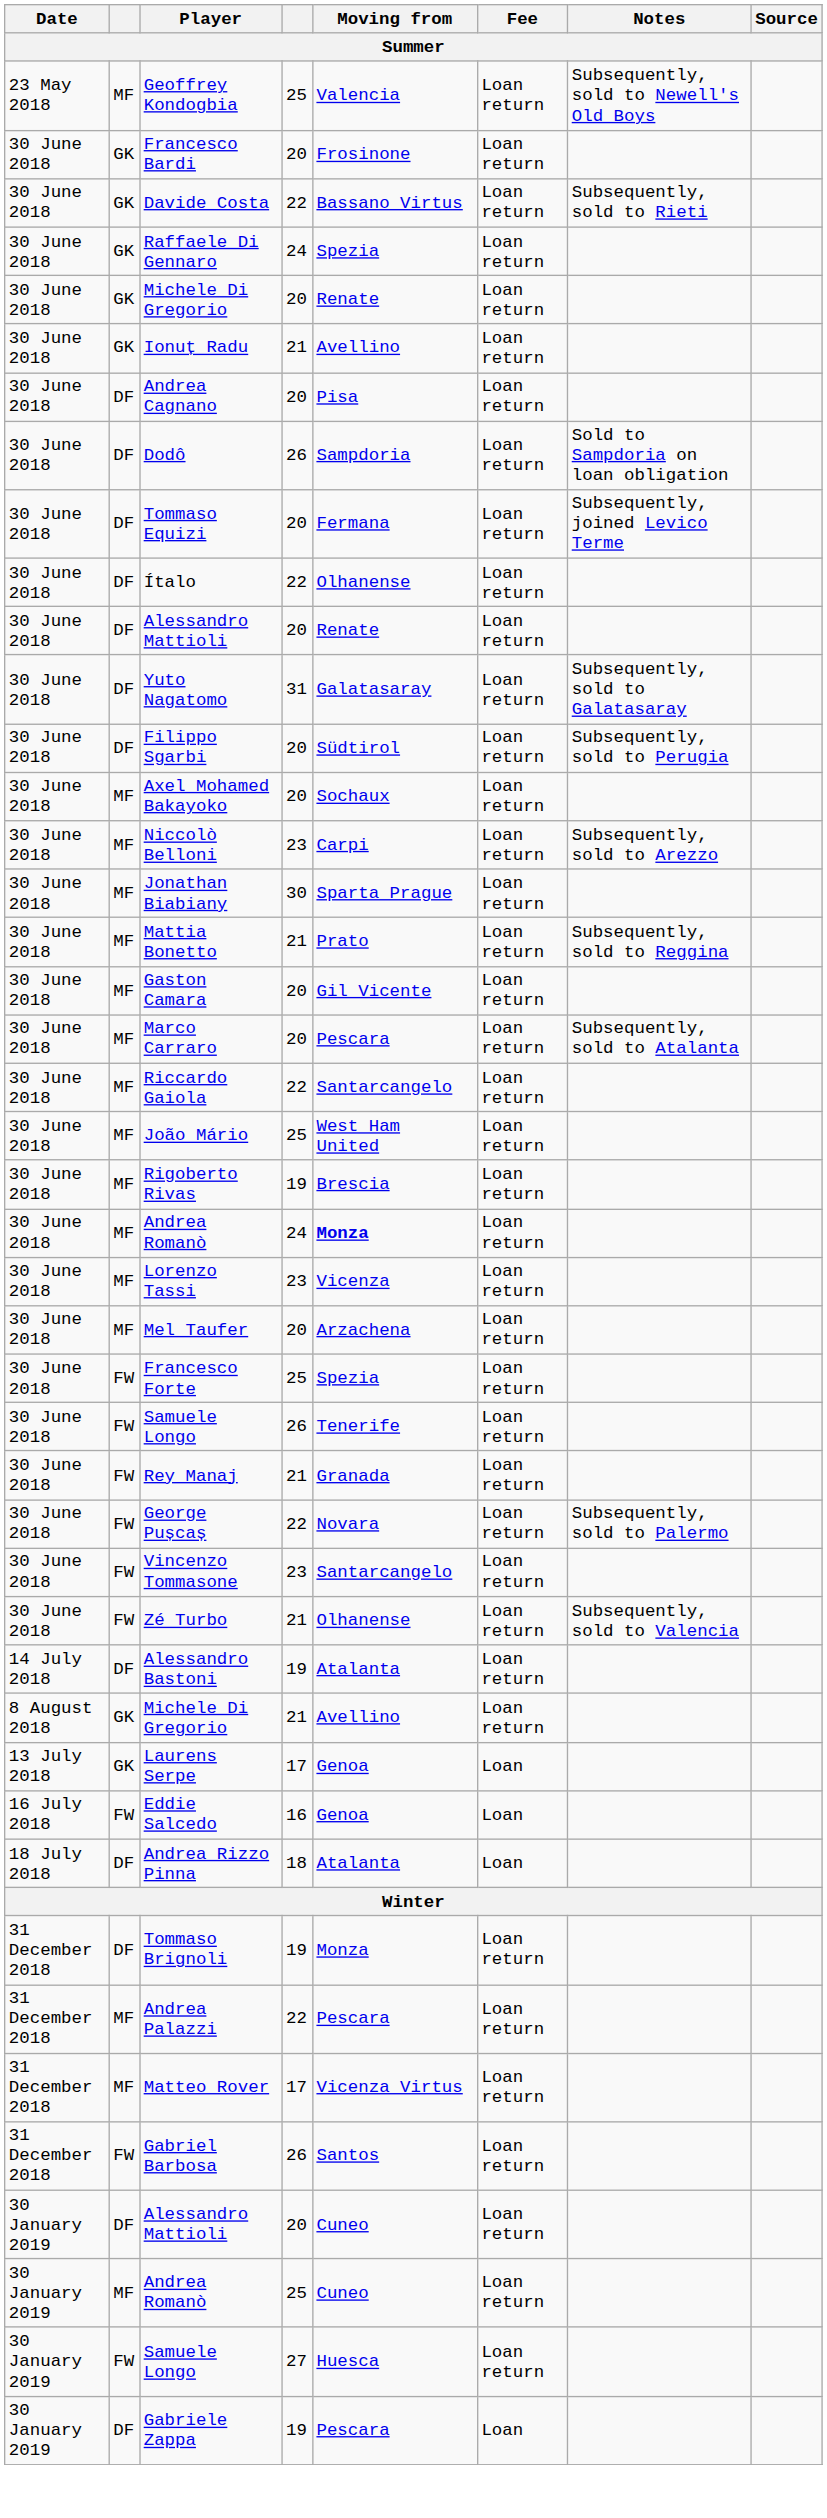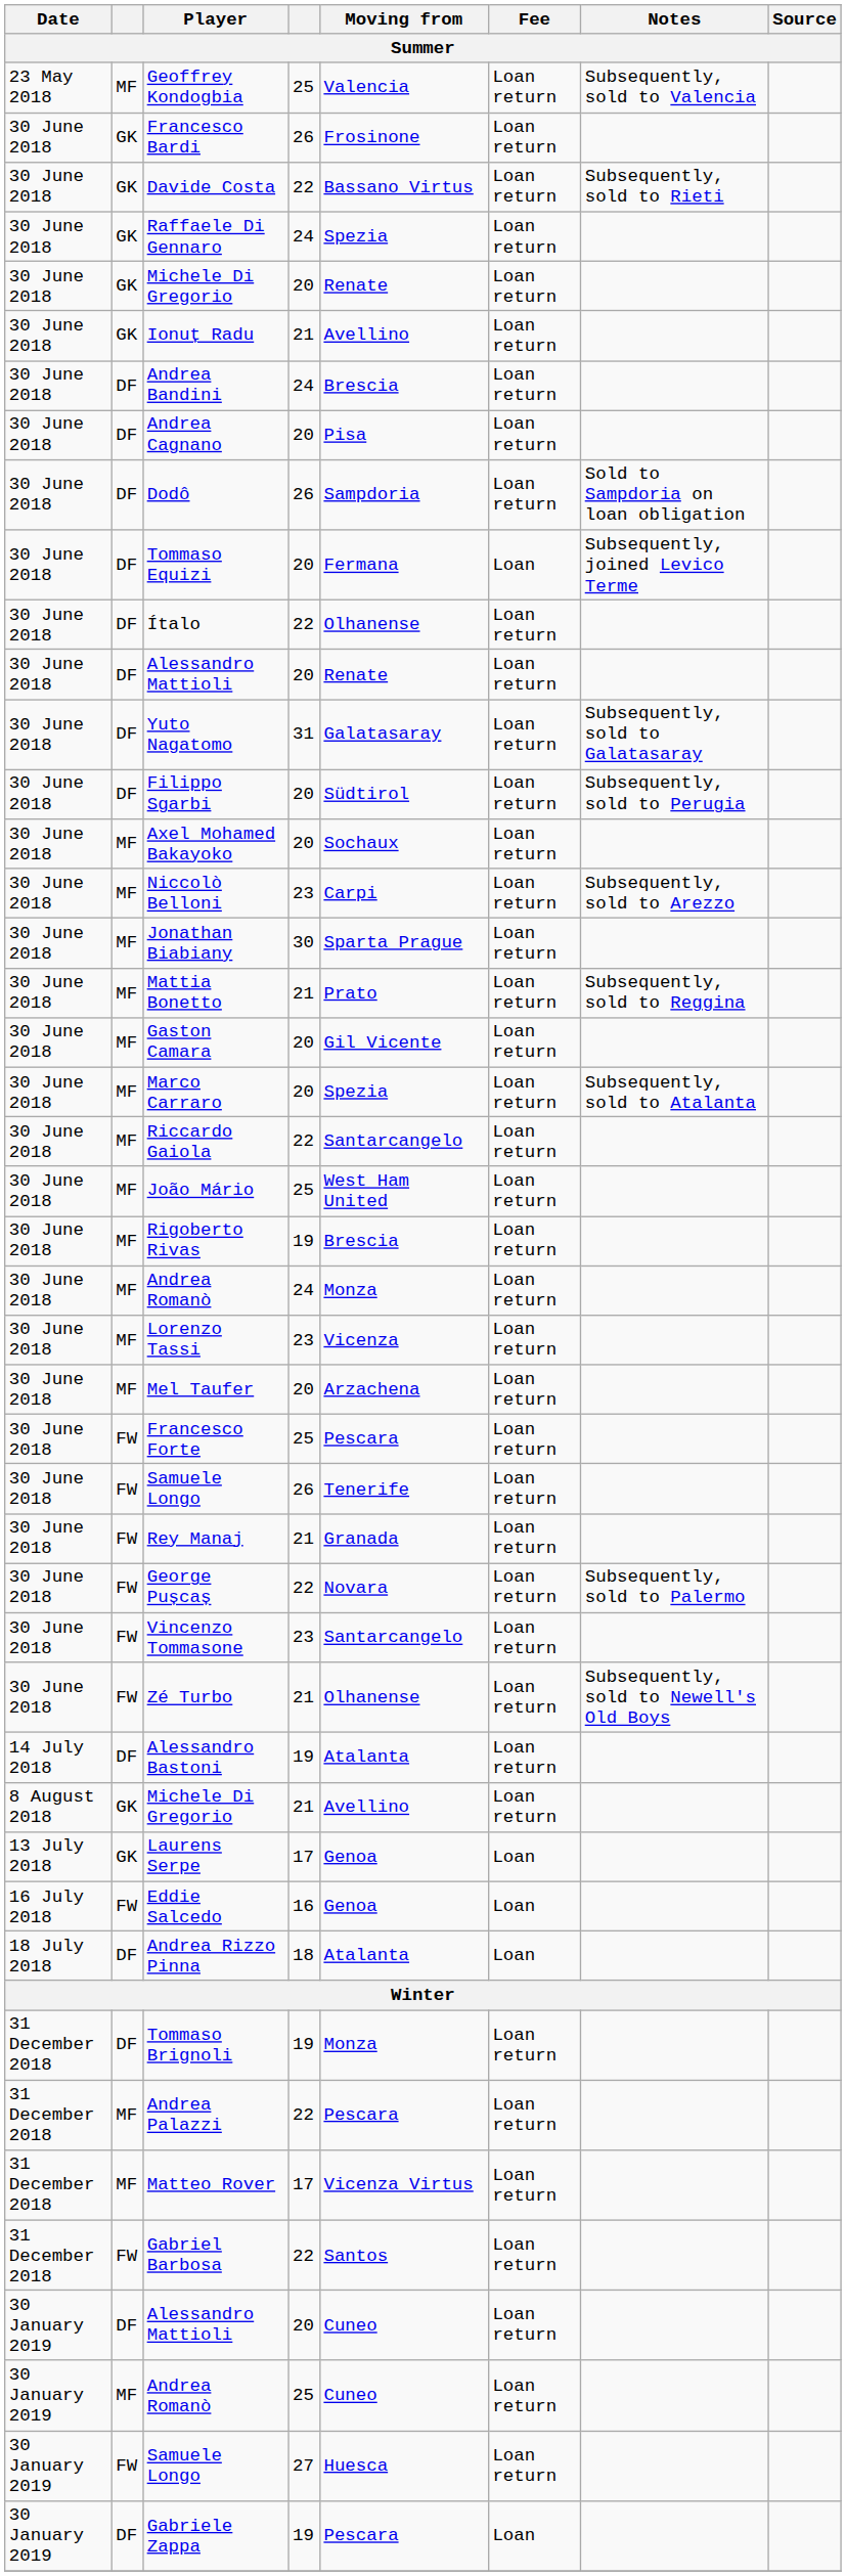 <table class="wikitable collapsible collapsed sortable">
 <tr>
 <th style="width:110px;">Date</th>
 <th style="width:20px;"></th>
 <th style="width:190px;">Player</th>
 <th style="width:20px;"></th>
 <th style="width:180px;">Moving from</th>
 <th style="width:120px;" class="unsortable">Fee</th>
 <th style="width:250px;" class="unsortable">Notes</th>
 <th style="width:20px;">Source</th>
 </tr>
 <tr>
 <th colspan=8>Summer</th>
 </tr>
 <tr>
 <td>23 May 2018</td>
 <td>MF</td>
 <td> <a href='#'>Geoffrey Kondogbia</a></td>
 <td>25</td>
 <td> <a href='#'>Valencia</a></td>
 <td>Loan return</td>
-<td>Subsequently, sold to <a href='#'>Newell's Old Boys</a></td>
+<td>Subsequently, sold to <a href='#'>Valencia</a></td>
 <td></td>
 </tr>
 <tr>
 <td>30 June 2018</td>
 <td>GK</td>
 <td> <a href='#'>Francesco Bardi</a></td>
-<td>20</td>
+<td>26</td>
 <td> <a href='#'>Frosinone</a></td>
 <td>Loan return</td>
 <td></td>
 <td></td>
 </tr>
 <tr>
 <td>30 June 2018</td>
 <td>GK</td>
 <td> <a href='#'>Davide Costa</a></td>
 <td>22</td>
 <td> <a href='#'>Bassano Virtus</a></td>
 <td>Loan return</td>
 <td>Subsequently, sold to <a href='#'>Rieti</a></td>
 <td></td>
 </tr>
 <tr>
 <td>30 June 2018</td>
 <td>GK</td>
 <td> <a href='#'>Raffaele Di Gennaro</a></td>
 <td>24</td>
 <td> <a href='#'>Spezia</a></td>
 <td>Loan return</td>
 <td></td>
 <td></td>
 </tr>
 <tr>
 <td>30 June 2018</td>
 <td>GK</td>
 <td> <a href='#'>Michele Di Gregorio</a></td>
 <td>20</td>
 <td> <a href='#'>Renate</a></td>
 <td>Loan return</td>
 <td></td>
 <td></td>
 </tr>
 <tr>
 <td>30 June 2018</td>
 <td>GK</td>
 <td> <a href='#'>Ionuț Radu</a></td>
 <td>21</td>
 <td> <a href='#'>Avellino</a></td>
 <td>Loan return</td>
 <td></td>
 <td></td>
 </tr>
 <tr>
 <td>30 June 2018</td>
 <td>DF</td>
+<td> <a href='#'>Andrea Bandini</a></td>
+<td>24</td>
+<td> <a href='#'>Brescia</a></td>
+<td>Loan return</td>
+<td></td>
+<td></td>
+</tr>
+<tr>
+<td>30 June 2018</td>
+<td>DF</td>
 <td> <a href='#'>Andrea Cagnano</a></td>
 <td>20</td>
 <td> <a href='#'>Pisa</a></td>
 <td>Loan return</td>
 <td></td>
 <td></td>
 </tr>
 <tr>
 <td>30 June 2018</td>
 <td>DF</td>
 <td> <a href='#'>Dodô</a></td>
 <td>26</td>
 <td> <a href='#'>Sampdoria</a></td>
 <td>Loan return</td>
 <td>Sold to <a href='#'>Sampdoria</a> on loan obligation</td>
 <td></td>
 </tr>
 <tr>
 <td>30 June 2018</td>
 <td>DF</td>
 <td> <a href='#'>Tommaso Equizi</a></td>
 <td>20</td>
 <td> <a href='#'>Fermana</a></td>
-<td>Loan return</td>
+<td>Loan</td>
 <td>Subsequently, joined <a href='#'>Levico Terme</a></td>
 <td></td>
 </tr>
 <tr>
 <td>30 June 2018</td>
 <td>DF</td>
 <td> Ítalo</td>
 <td>22</td>
 <td> <a href='#'>Olhanense</a></td>
 <td>Loan return</td>
 <td></td>
 <td></td>
 </tr>
 <tr>
 <td>30 June 2018</td>
 <td>DF</td>
 <td> <a href='#'>Alessandro Mattioli</a></td>
 <td>20</td>
 <td> <a href='#'>Renate</a></td>
 <td>Loan return</td>
 <td></td>
 <td></td>
 </tr>
 <tr>
 <td>30 June 2018</td>
 <td>DF</td>
 <td> <a href='#'>Yuto Nagatomo</a></td>
 <td>31</td>
 <td> <a href='#'>Galatasaray</a></td>
 <td>Loan return</td>
 <td>Subsequently, sold to <a href='#'>Galatasaray</a></td>
 <td></td>
 </tr>
 <tr>
 <td>30 June 2018</td>
 <td>DF</td>
 <td> <a href='#'>Filippo Sgarbi</a></td>
 <td>20</td>
 <td> <a href='#'>Südtirol</a></td>
 <td>Loan return</td>
 <td>Subsequently, sold to <a href='#'>Perugia</a></td>
 <td></td>
 </tr>
 <tr>
 <td>30 June 2018</td>
 <td>MF</td>
 <td> <a href='#'>Axel Mohamed Bakayoko</a></td>
 <td>20</td>
 <td> <a href='#'>Sochaux</a></td>
 <td>Loan return</td>
 <td></td>
 <td></td>
 </tr>
 <tr>
 <td>30 June 2018</td>
 <td>MF</td>
 <td> <a href='#'>Niccolò Belloni</a></td>
 <td>23</td>
 <td> <a href='#'>Carpi</a></td>
 <td>Loan return</td>
 <td>Subsequently, sold to <a href='#'>Arezzo</a></td>
 <td></td>
 </tr>
 <tr>
 <td>30 June 2018</td>
 <td>MF</td>
 <td> <a href='#'>Jonathan Biabiany</a></td>
 <td>30</td>
 <td> <a href='#'>Sparta Prague</a></td>
 <td>Loan return</td>
 <td></td>
 <td></td>
 </tr>
 <tr>
 <td>30 June 2018</td>
 <td>MF</td>
 <td> <a href='#'>Mattia Bonetto</a></td>
 <td>21</td>
 <td> <a href='#'>Prato</a></td>
 <td>Loan return</td>
 <td>Subsequently, sold to <a href='#'>Reggina</a></td>
 <td></td>
 </tr>
 <tr>
 <td>30 June 2018</td>
 <td>MF</td>
 <td> <a href='#'>Gaston Camara</a></td>
 <td>20</td>
 <td> <a href='#'>Gil Vicente</a></td>
 <td>Loan return</td>
 <td></td>
 <td></td>
 </tr>
 <tr>
 <td>30 June 2018</td>
 <td>MF</td>
 <td> <a href='#'>Marco Carraro</a></td>
 <td>20</td>
-<td> <a href='#'>Pescara</a></td>
+<td> <a href='#'>Spezia</a></td>
 <td>Loan return</td>
 <td>Subsequently, sold to <a href='#'>Atalanta</a></td>
 <td></td>
 </tr>
 <tr>
 <td>30 June 2018</td>
 <td>MF</td>
 <td> <a href='#'>Riccardo Gaiola</a></td>
 <td>22</td>
 <td> <a href='#'>Santarcangelo</a></td>
 <td>Loan return</td>
 <td></td>
 <td></td>
 </tr>
 <tr>
 <td>30 June 2018</td>
 <td>MF</td>
 <td> <a href='#'>João Mário</a></td>
 <td>25</td>
 <td> <a href='#'>West Ham United</a></td>
 <td>Loan return</td>
 <td></td>
 <td></td>
 </tr>
 <tr>
 <td>30 June 2018</td>
 <td>MF</td>
 <td> <a href='#'>Rigoberto Rivas</a></td>
 <td>19</td>
 <td> <a href='#'>Brescia</a></td>
 <td>Loan return</td>
 <td></td>
 <td></td>
 </tr>
 <tr>
 <td>30 June 2018</td>
 <td>MF</td>
 <td> <a href='#'>Andrea Romanò</a></td>
 <td>24</td>
-<td><strong> <a href='#'>Monza</a></strong></td>
+<td> <a href='#'>Monza</a></td>
 <td>Loan return</td>
 <td></td>
 <td></td>
 </tr>
 <tr>
 <td>30 June 2018</td>
 <td>MF</td>
 <td> <a href='#'>Lorenzo Tassi</a></td>
 <td>23</td>
 <td> <a href='#'>Vicenza</a></td>
 <td>Loan return</td>
 <td></td>
 <td></td>
 </tr>
 <tr>
 <td>30 June 2018</td>
 <td>MF</td>
 <td> <a href='#'>Mel Taufer</a></td>
 <td>20</td>
 <td> <a href='#'>Arzachena</a></td>
 <td>Loan return</td>
 <td></td>
 <td></td>
 </tr>
 <tr>
 <td>30 June 2018</td>
 <td>FW</td>
 <td> <a href='#'>Francesco Forte</a></td>
 <td>25</td>
-<td> <a href='#'>Spezia</a></td>
+<td> <a href='#'>Pescara</a></td>
 <td>Loan return</td>
 <td></td>
 <td></td>
 </tr>
 <tr>
 <td>30 June 2018</td>
 <td>FW</td>
 <td> <a href='#'>Samuele Longo</a></td>
 <td>26</td>
 <td> <a href='#'>Tenerife</a></td>
 <td>Loan return</td>
 <td></td>
 <td></td>
 </tr>
 <tr>
 <td>30 June 2018</td>
 <td>FW</td>
 <td> <a href='#'>Rey Manaj</a></td>
 <td>21</td>
 <td> <a href='#'>Granada</a></td>
 <td>Loan return</td>
 <td></td>
 <td></td>
 </tr>
 <tr>
 <td>30 June 2018</td>
 <td>FW</td>
 <td> <a href='#'>George Pușcaș</a></td>
 <td>22</td>
 <td> <a href='#'>Novara</a></td>
 <td>Loan return</td>
 <td>Subsequently, sold to <a href='#'>Palermo</a></td>
 <td></td>
 </tr>
 <tr>
 <td>30 June 2018</td>
 <td>FW</td>
 <td> <a href='#'>Vincenzo Tommasone</a></td>
 <td>23</td>
 <td> <a href='#'>Santarcangelo</a></td>
 <td>Loan return</td>
 <td></td>
 <td></td>
 </tr>
 <tr>
 <td>30 June 2018</td>
 <td>FW</td>
 <td> <a href='#'>Zé Turbo</a></td>
 <td>21</td>
 <td> <a href='#'>Olhanense</a></td>
 <td>Loan return</td>
-<td>Subsequently, sold to <a href='#'>Valencia</a></td>
+<td>Subsequently, sold to <a href='#'>Newell's Old Boys</a></td>
 <td></td>
 </tr>
 <tr>
 <td>14 July 2018</td>
 <td>DF</td>
 <td> <a href='#'>Alessandro Bastoni</a></td>
 <td>19</td>
 <td> <a href='#'>Atalanta</a></td>
 <td>Loan return</td>
 <td></td>
 <td></td>
 </tr>
 <tr>
 <td>8 August 2018</td>
 <td>GK</td>
 <td> <a href='#'>Michele Di Gregorio</a></td>
 <td>21</td>
 <td> <a href='#'>Avellino</a></td>
 <td>Loan return</td>
 <td></td>
 <td></td>
 </tr>
 <tr>
 <td>13 July 2018</td>
 <td>GK</td>
 <td> <a href='#'>Laurens Serpe</a></td>
 <td>17</td>
 <td> <a href='#'>Genoa</a></td>
 <td>Loan</td>
 <td></td>
 <td></td>
 </tr>
 <tr>
 <td>16 July 2018</td>
 <td>FW</td>
 <td> <a href='#'>Eddie Salcedo</a></td>
 <td>16</td>
 <td> <a href='#'>Genoa</a></td>
 <td>Loan</td>
 <td></td>
 <td></td>
 </tr>
 <tr>
 <td>18 July 2018</td>
 <td>DF</td>
 <td> <a href='#'>Andrea Rizzo Pinna</a></td>
 <td>18</td>
 <td> <a href='#'>Atalanta</a></td>
 <td>Loan</td>
 <td></td>
 <td></td>
 </tr>
 <tr>
 <th colspan=8>Winter</th>
 </tr>
 <tr>
 <td>31 December 2018</td>
 <td>DF</td>
 <td> <a href='#'>Tommaso Brignoli</a></td>
 <td>19</td>
 <td> <a href='#'>Monza</a></td>
 <td>Loan return</td>
 <td></td>
 <td></td>
 </tr>
 <tr>
 <td>31 December 2018</td>
 <td>MF</td>
 <td> <a href='#'>Andrea Palazzi</a></td>
 <td>22</td>
 <td> <a href='#'>Pescara</a></td>
 <td>Loan return</td>
 <td></td>
 <td></td>
 </tr>
 <tr>
 <td>31 December 2018</td>
 <td>MF</td>
 <td> <a href='#'>Matteo Rover</a></td>
 <td>17</td>
 <td> <a href='#'>Vicenza Virtus</a></td>
 <td>Loan return</td>
 <td></td>
 <td></td>
 </tr>
 <tr>
 <td>31 December 2018</td>
 <td>FW</td>
 <td> <a href='#'>Gabriel Barbosa</a></td>
-<td>26</td>
+<td>22</td>
 <td> <a href='#'>Santos</a></td>
 <td>Loan return</td>
 <td></td>
 <td></td>
 </tr>
 <tr>
 <td>30 January 2019</td>
 <td>DF</td>
 <td> <a href='#'>Alessandro Mattioli</a></td>
 <td>20</td>
 <td> <a href='#'>Cuneo</a></td>
 <td>Loan return</td>
 <td></td>
 <td></td>
 </tr>
 <tr>
 <td>30 January 2019</td>
 <td>MF</td>
 <td> <a href='#'>Andrea Romanò</a></td>
 <td>25</td>
 <td> <a href='#'>Cuneo</a></td>
 <td>Loan return</td>
 <td></td>
 <td></td>
 </tr>
 <tr>
 <td>30 January 2019</td>
 <td>FW</td>
 <td> <a href='#'>Samuele Longo</a></td>
 <td>27</td>
 <td> <a href='#'>Huesca</a></td>
 <td>Loan return</td>
 <td></td>
 <td></td>
 </tr>
 <tr>
 <td>30 January 2019</td>
 <td>DF</td>
 <td> <a href='#'>Gabriele Zappa</a></td>
 <td>19</td>
 <td> <a href='#'>Pescara</a></td>
 <td>Loan</td>
 <td></td>
 <td></td>
 </tr>
 <tr>
 </tr>
 </table>
